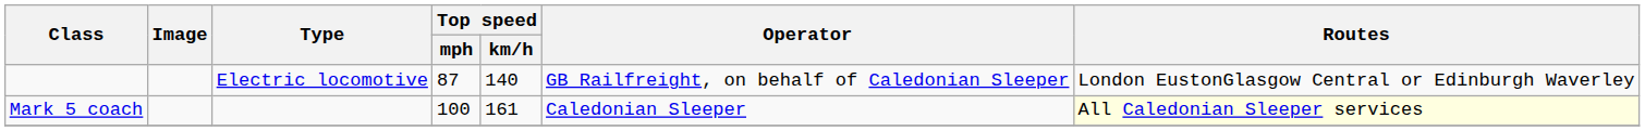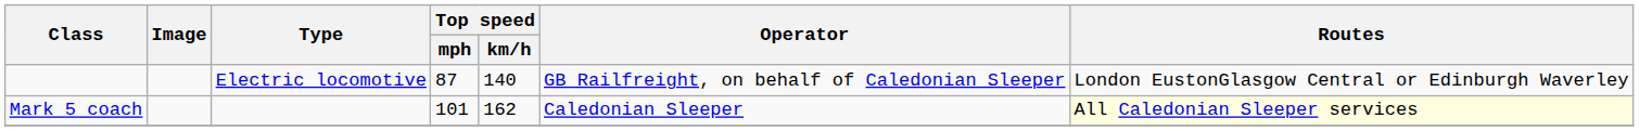 <table class="wikitable">
 <tr style="background:#f9f9f9;">
 <th rowspan="2">Class</th>
 <th rowspan="2">Image</th>
 <th rowspan="2">Type</th>
 <th colspan="2">Top speed</th>
 <th rowspan="2">Operator</th>
 <th rowspan="2">Routes</th>
 </tr>
 <tr style="background:#f9f9f9;">
 <th>mph</th>
 <th>km/h</th>
 </tr>
 <tr>
 <td></td>
 <td></td>
 <td><a href='#'>Electric locomotive</a></td>
 <td>87</td>
 <td>140</td>
 <td><a href='#'>GB Railfreight</a>, on behalf of <a href='#'>Caledonian Sleeper</a></td>
 <td>London EustonGlasgow Central or Edinburgh Waverley</td>
 </tr>
 <tr>
 <td><a href='#'>Mark 5 coach</a></td>
 <td></td>
 <td></td>
-<td>100</td>
-<td>161</td>
+<td>101</td>
+<td>162</td>
 <td><a href='#'>Caledonian Sleeper</a></td>
 <td style="background: lightyellow;">All <a href='#'>Caledonian Sleeper</a> services</td>
 </tr>
 <tr>
 </tr>
 </table>
